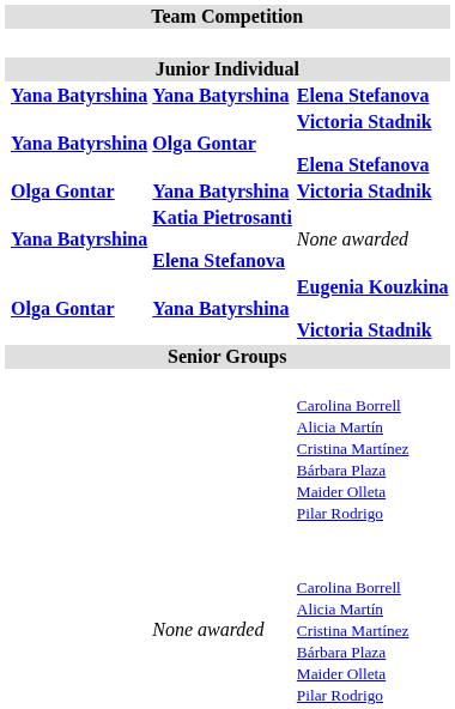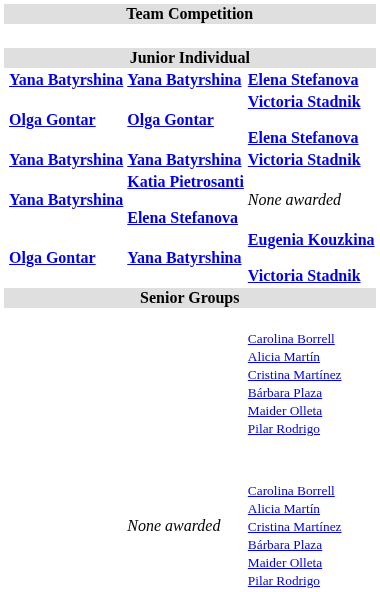 <table>
 <tr bgcolor="DFDFDF">
 <td colspan="4" align="center"><strong>Team Competition</strong></td>
 </tr>
 <tr>
 <th scope=row style="text-align:left"></th>
 <td><strong></strong><br></td>
 <td><strong></strong><br></td>
 <td><strong></strong><br></td>
 </tr>
 <tr bgcolor="DFDFDF">
 <td colspan="4" align="center"><strong>Junior Individual</strong></td>
 </tr>
 <tr>
 <th scope=row style="text-align:left"></th>
 <td><strong><a href='#'>Yana Batyrshina</a></strong><br></td>
 <td><strong><a href='#'>Yana Batyrshina</a></strong><br></td>
 <td><strong><a href='#'>Elena Stefanova</a></strong><br></td>
 </tr>
 <tr>
 <th scope=row style="text-align:left"></th>
-<td><strong><a href='#'>Yana Batyrshina</a></strong><br></td>
+<td><strong><a href='#'>Olga Gontar</a></strong><br></td>
 <td><strong><a href='#'>Olga Gontar</a></strong><br></td>
 <td><strong><a href='#'>Victoria Stadnik</a></strong><br><small></small><br><strong><a href='#'>Elena Stefanova</a></strong><br><small></small></td>
 </tr>
 <tr>
 <th scope=row style="text-align:left"></th>
-<td><strong><a href='#'>Olga Gontar</a></strong><br></td>
+<td><strong><a href='#'>Yana Batyrshina</a></strong><br></td>
 <td><strong><a href='#'>Yana Batyrshina</a></strong><br></td>
 <td><strong><a href='#'>Victoria Stadnik</a></strong><br></td>
 </tr>
 <tr>
 <th scope=row style="text-align:left"></th>
 <td><strong><a href='#'>Yana Batyrshina</a></strong><br></td>
 <td><strong><a href='#'>Katia Pietrosanti</a></strong><br><small></small><br><strong><a href='#'>Elena Stefanova</a></strong><br><small></small></td>
 <td><em>None awarded</em></td>
 </tr>
 <tr>
 <th scope=row style="text-align:left"></th>
 <td><strong><a href='#'>Olga Gontar</a></strong><br></td>
 <td><strong><a href='#'>Yana Batyrshina</a></strong><br></td>
 <td><strong><a href='#'>Eugenia Kouzkina</a></strong><br><small></small><br><strong><a href='#'>Victoria Stadnik</a></strong><br><small></small></td>
 </tr>
 <tr bgcolor="DFDFDF">
 <td colspan="4" align="center"><strong>Senior Groups</strong></td>
 </tr>
 <tr>
 <th scope=row style="text-align:left"></th>
 <td><strong></strong></td>
 <td><strong></strong></td>
 <td><strong></strong><br><small><a href='#'>Carolina Borrell</a><br><a href='#'>Alicia Martín</a><br><a href='#'>Cristina Martínez</a><br><a href='#'>Bárbara Plaza</a><br><a href='#'>Maider Olleta</a><br><a href='#'>Pilar Rodrigo</a></small></td>
 </tr>
 <tr>
 <th scope=row style="text-align:left"></th>
 <td><strong></strong></td>
 <td><strong></strong></td>
 <td><strong></strong><br><strong></strong></td>
 </tr>
 <tr>
 <th scope=row style="text-align:left"></th>
 <td><strong></strong><br><strong></strong></td>
 <td><em>None awarded</em></td>
 <td><strong></strong><br><small><a href='#'>Carolina Borrell</a><br><a href='#'>Alicia Martín</a><br><a href='#'>Cristina Martínez</a><br><a href='#'>Bárbara Plaza</a><br><a href='#'>Maider Olleta</a><br><a href='#'>Pilar Rodrigo</a></small></td>
 </tr>
 <tr>
 </tr>
 </table>
